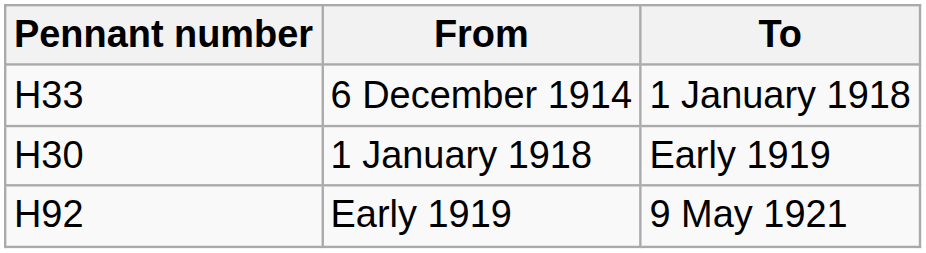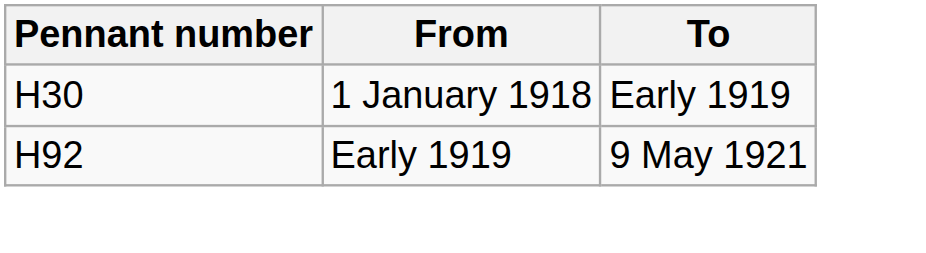 <table class="wikitable" style="text-align:left">
 <tr>
 <th>Pennant number</th>
 <th>From</th>
 <th>To</th>
-</tr>
-<tr>
-<td>H33</td>
-<td>6 December 1914</td>
-<td>1 January 1918</td>
 </tr>
 <tr>
 <td>H30</td>
 <td>1 January 1918</td>
 <td>Early 1919</td>
 </tr>
 <tr>
 <td>H92</td>
 <td>Early 1919</td>
 <td>9 May 1921</td>
 </tr>
 </table>
